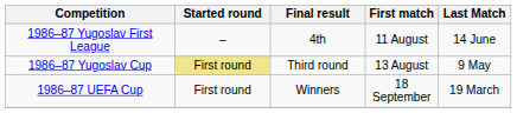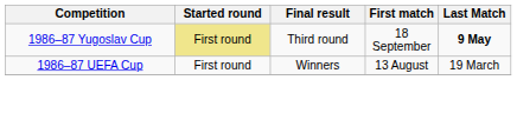 <table class="wikitable" style="text-align: center;">
 <tr>
 <th width="220">Competition</th>
 <th width="120">Started round</th>
 <th width="120">Final result</th>
 <th width="90">First match</th>
 <th width="90">Last Match</th>
 </tr>
 <tr>
-<td><a href='#'>1986–87 Yugoslav First League</a></td>
-<td>–</td>
-<td>4th</td>
-<td>11 August</td>
-<td>14 June</td>
-</tr>
-<tr>
 <td><a href='#'>1986–87 Yugoslav Cup</a></td>
 <td style="background: khaki;">First round</td>
 <td>Third round</td>
-<td>13 August</td>
-<td>9 May</td>
+<td>18 September</td>
+<td><strong>9 May</strong></td>
 </tr>
 <tr>
 <td><a href='#'>1986–87 UEFA Cup</a></td>
 <td>First round</td>
 <td>Winners</td>
-<td>18 September</td>
+<td>13 August</td>
 <td>19 March</td>
 </tr>
 <tr>
 </tr>
 </table>
